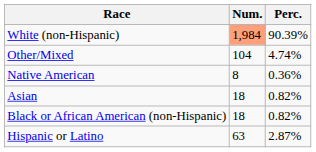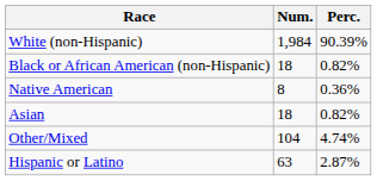 <table class="wikitable">
 <tr>
 <th>Race</th>
 <th>Num.</th>
 <th>Perc.</th>
 </tr>
 <tr>
 <td><a href='#'>White</a> (non-Hispanic)</td>
-<td style="background: lightsalmon;">1,984</td>
+<td>1,984</td>
 <td>90.39%</td>
 </tr>
 <tr>
-<td><a href='#'>Other/Mixed</a></td>
-<td>104</td>
-<td>4.74%</td>
+<td><a href='#'>Black or African American</a> (non-Hispanic)</td>
+<td>18</td>
+<td>0.82%</td>
 </tr>
 <tr>
 <td><a href='#'>Native American</a></td>
 <td>8</td>
 <td>0.36%</td>
 </tr>
 <tr>
 <td><a href='#'>Asian</a></td>
 <td>18</td>
 <td>0.82%</td>
 </tr>
 <tr>
-<td><a href='#'>Black or African American</a> (non-Hispanic)</td>
-<td>18</td>
-<td>0.82%</td>
+<td><a href='#'>Other/Mixed</a></td>
+<td>104</td>
+<td>4.74%</td>
 </tr>
 <tr>
 <td><a href='#'>Hispanic</a> or <a href='#'>Latino</a></td>
 <td>63</td>
 <td>2.87%</td>
 </tr>
 </table>
